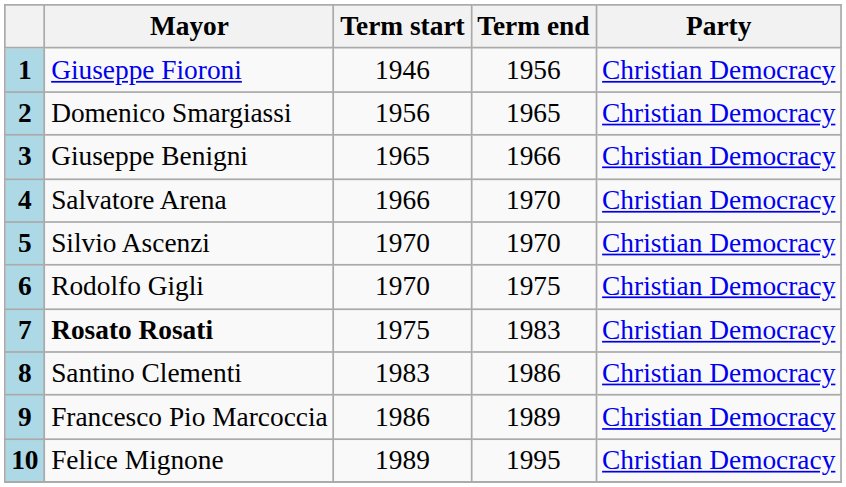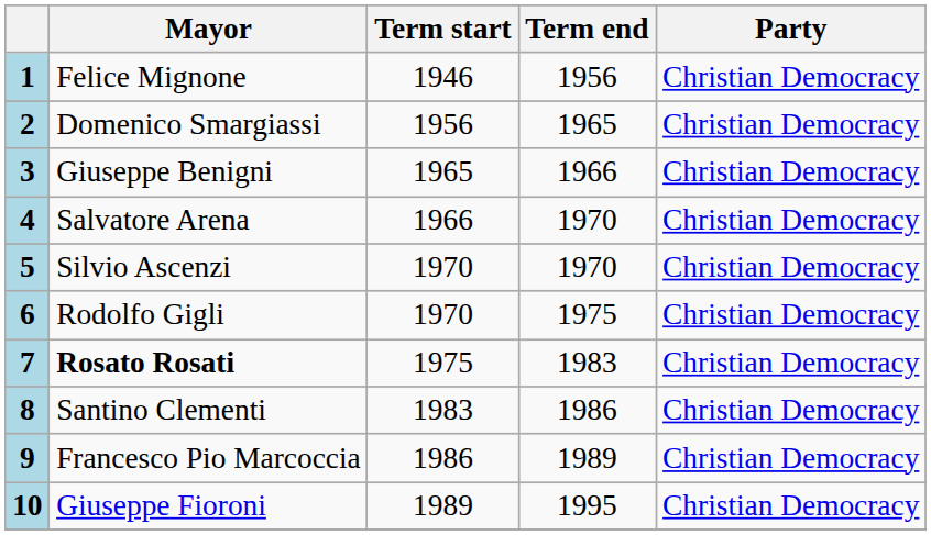 <table class="wikitable">
 <tr>
 <th class=unsortable> </th>
 <th>Mayor</th>
 <th>Term start</th>
 <th>Term end</th>
 <th>Party</th>
 </tr>
 <tr>
 <th style="background:#ADD8E6;">1</th>
-<td><a href='#'>Giuseppe Fioroni</a></td>
+<td>Felice Mignone</td>
 <td align=center>1946</td>
 <td align=center>1956</td>
 <td><a href='#'>Christian Democracy</a></td>
 </tr>
 <tr>
 <th style="background:#ADD8E6;">2</th>
 <td>Domenico Smargiassi</td>
 <td align=center>1956</td>
 <td align=center>1965</td>
 <td><a href='#'>Christian Democracy</a></td>
 </tr>
 <tr>
 <th style="background:#ADD8E6;">3</th>
 <td>Giuseppe Benigni</td>
 <td align=center>1965</td>
 <td align=center>1966</td>
 <td><a href='#'>Christian Democracy</a></td>
 </tr>
 <tr>
 <th style="background:#ADD8E6;">4</th>
 <td>Salvatore Arena</td>
 <td align=center>1966</td>
 <td align=center>1970</td>
 <td><a href='#'>Christian Democracy</a></td>
 </tr>
 <tr>
 <th style="background:#ADD8E6;">5</th>
 <td>Silvio Ascenzi</td>
 <td align=center>1970</td>
 <td align=center>1970</td>
 <td><a href='#'>Christian Democracy</a></td>
 </tr>
 <tr>
 <th style="background:#ADD8E6;">6</th>
 <td>Rodolfo Gigli</td>
 <td align=center>1970</td>
 <td align=center>1975</td>
 <td><a href='#'>Christian Democracy</a></td>
 </tr>
 <tr>
 <th style="background:#ADD8E6;">7</th>
 <td><strong>Rosato Rosati</strong></td>
 <td align=center>1975</td>
 <td align=center>1983</td>
 <td><a href='#'>Christian Democracy</a></td>
 </tr>
 <tr>
 <th style="background:#ADD8E6;">8</th>
 <td>Santino Clementi</td>
 <td align=center>1983</td>
 <td align=center>1986</td>
 <td><a href='#'>Christian Democracy</a></td>
 </tr>
 <tr>
 <th style="background:#ADD8E6;">9</th>
 <td>Francesco Pio Marcoccia</td>
 <td align=center>1986</td>
 <td align=center>1989</td>
 <td><a href='#'>Christian Democracy</a></td>
 </tr>
 <tr>
 <th style="background:#ADD8E6;">10</th>
-<td>Felice Mignone</td>
+<td><a href='#'>Giuseppe Fioroni</a></td>
 <td align=center>1989</td>
 <td align=center>1995</td>
 <td><a href='#'>Christian Democracy</a></td>
 </tr>
 <tr>
 </tr>
 </table>
